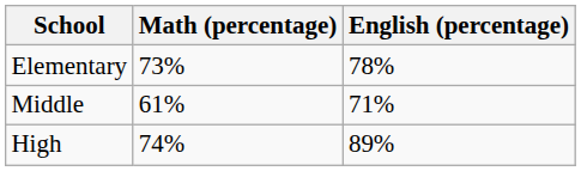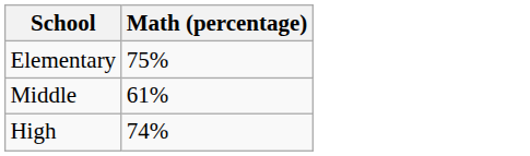 <table class="wikitable sortable">
 <tr>
 <th>School</th>
 <th>Math (percentage)</th>
-<th>English (percentage)</th>
 </tr>
 <tr>
 <td>Elementary</td>
-<td>73%</td>
-<td>78%</td>
+<td>75%</td>
 </tr>
 <tr>
 <td>Middle</td>
 <td>61%</td>
-<td>71%</td>
 </tr>
 <tr>
 <td>High</td>
 <td>74%</td>
-<td>89%</td>
 </tr>
 </table>
